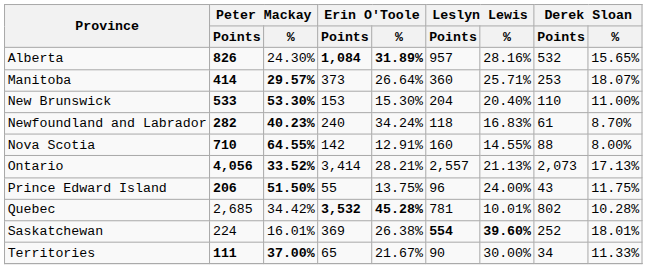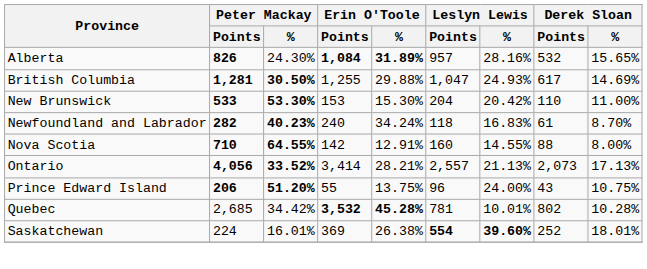 <table class="wikitable">
 <tr>
 <th rowspan="2">Province</th>
 <th colspan="2">Peter Mackay</th>
 <th colspan="2">Erin O'Toole</th>
 <th colspan="2">Leslyn Lewis</th>
 <th colspan="2">Derek Sloan</th>
 </tr>
 <tr>
 <th>Points</th>
 <th>%</th>
 <th>Points</th>
 <th>%</th>
 <th>Points</th>
 <th>%</th>
 <th>Points</th>
 <th>%</th>
 </tr>
 <tr>
 <td>Alberta</td>
 <td><strong>826</strong></td>
 <td>24.30%</td>
 <td><strong>1,084</strong></td>
 <td><strong>31.89%</strong></td>
 <td>957</td>
 <td>28.16%</td>
 <td>532</td>
 <td>15.65%</td>
 </tr>
 <tr>
-<td>Manitoba</td>
-<td><strong>414</strong></td>
-<td><strong>29.57%</strong></td>
-<td>373</td>
-<td>26.64%</td>
-<td>360</td>
-<td>25.71%</td>
-<td>253</td>
-<td>18.07%</td>
+<td>British Columbia</td>
+<td><strong>1,281</strong></td>
+<td><strong>30.50%</strong></td>
+<td>1,255</td>
+<td>29.88%</td>
+<td>1,047</td>
+<td>24.93%</td>
+<td>617</td>
+<td>14.69%</td>
 </tr>
 <tr>
 <td>New Brunswick</td>
 <td><strong>533</strong></td>
 <td><strong>53.30%</strong></td>
 <td>153</td>
 <td>15.30%</td>
 <td>204</td>
-<td>20.40%</td>
+<td>20.42%</td>
 <td>110</td>
 <td>11.00%</td>
 </tr>
 <tr>
 <td>Newfoundland and Labrador</td>
 <td><strong>282</strong></td>
 <td><strong>40.23%</strong></td>
 <td>240</td>
 <td>34.24%</td>
 <td>118</td>
 <td>16.83%</td>
 <td>61</td>
 <td>8.70%</td>
 </tr>
 <tr>
 <td>Nova Scotia</td>
 <td><strong>710</strong></td>
 <td><strong>64.55%</strong></td>
 <td>142</td>
 <td>12.91%</td>
 <td>160</td>
 <td>14.55%</td>
 <td>88</td>
 <td>8.00%</td>
 </tr>
 <tr>
 <td>Ontario</td>
 <td><strong>4,056</strong></td>
 <td><strong>33.52%</strong></td>
 <td>3,414</td>
 <td>28.21%</td>
 <td>2,557</td>
 <td>21.13%</td>
 <td>2,073</td>
 <td>17.13%</td>
 </tr>
 <tr>
 <td>Prince Edward Island</td>
 <td><strong>206</strong></td>
-<td><strong>51.50%</strong></td>
+<td><strong>51.20%</strong></td>
 <td>55</td>
 <td>13.75%</td>
 <td>96</td>
 <td>24.00%</td>
 <td>43</td>
-<td>11.75%</td>
+<td>10.75%</td>
 </tr>
 <tr>
 <td>Quebec</td>
 <td>2,685</td>
 <td>34.42%</td>
 <td><strong>3,532</strong></td>
 <td><strong>45.28%</strong></td>
 <td>781</td>
 <td>10.01%</td>
 <td>802</td>
 <td>10.28%</td>
 </tr>
 <tr>
 <td>Saskatchewan</td>
 <td>224</td>
 <td>16.01%</td>
 <td>369</td>
 <td>26.38%</td>
 <td><strong>554</strong></td>
 <td><strong>39.60%</strong></td>
 <td>252</td>
 <td>18.01%</td>
 </tr>
 <tr>
-<td>Territories</td>
-<td><strong>111</strong></td>
-<td><strong>37.00%</strong></td>
-<td>65</td>
-<td>21.67%</td>
-<td>90</td>
-<td>30.00%</td>
-<td>34</td>
-<td>11.33%</td>
-</tr>
-<tr>
 </tr>
 </table>
